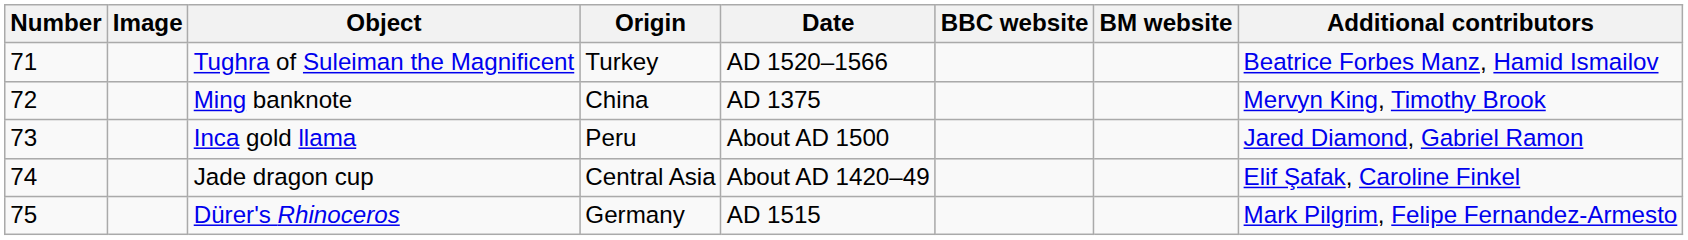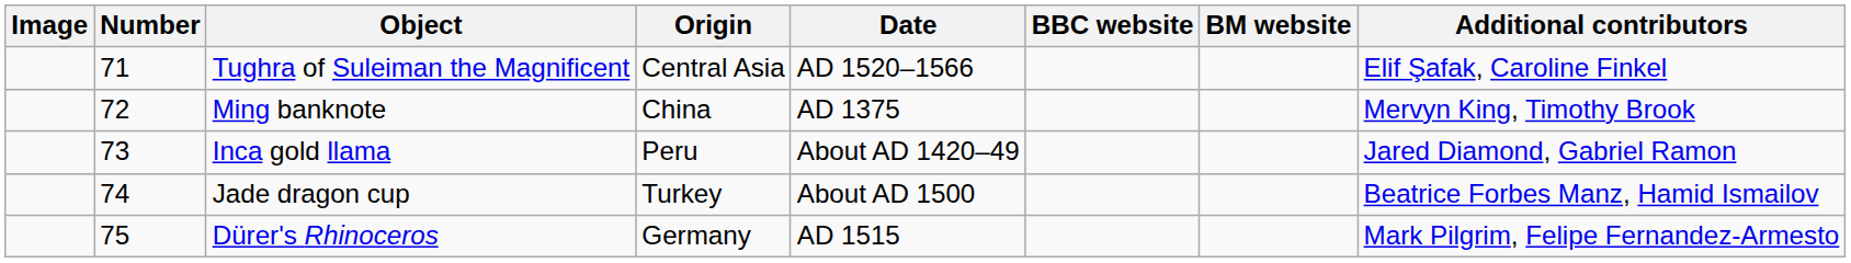 <table class="wikitable">
 <tr>
+<th>Image</th>
 <th>Number</th>
-<th>Image</th>
 <th>Object</th>
 <th>Origin</th>
 <th>Date</th>
 <th>BBC website</th>
 <th>BM website</th>
 <th>Additional contributors</th>
 </tr>
 <tr>
+<td></td>
 <td>71</td>
-<td></td>
 <td><a href='#'>Tughra</a> of <a href='#'>Suleiman the Magnificent</a></td>
-<td>Turkey</td>
+<td>Central Asia</td>
 <td>AD 1520–1566</td>
 <td></td>
 <td></td>
-<td><a href='#'>Beatrice Forbes Manz</a>, <a href='#'>Hamid Ismailov</a></td>
+<td><a href='#'>Elif Şafak</a>, <a href='#'>Caroline Finkel</a></td>
 </tr>
 <tr>
+<td></td>
 <td>72</td>
-<td></td>
 <td><a href='#'>Ming</a> banknote</td>
 <td>China</td>
 <td>AD 1375</td>
 <td></td>
 <td></td>
 <td><a href='#'>Mervyn King</a>, <a href='#'>Timothy Brook</a></td>
 </tr>
 <tr>
+<td></td>
 <td>73</td>
-<td></td>
 <td><a href='#'>Inca</a> gold <a href='#'>llama</a></td>
 <td>Peru</td>
-<td>About AD 1500</td>
+<td>About AD 1420–49</td>
 <td></td>
 <td></td>
 <td><a href='#'>Jared Diamond</a>, <a href='#'>Gabriel Ramon</a></td>
 </tr>
 <tr>
+<td></td>
 <td>74</td>
-<td></td>
 <td>Jade dragon cup</td>
-<td>Central Asia</td>
-<td>About AD 1420–49</td>
+<td>Turkey</td>
+<td>About AD 1500</td>
 <td></td>
 <td></td>
-<td><a href='#'>Elif Şafak</a>, <a href='#'>Caroline Finkel</a></td>
+<td><a href='#'>Beatrice Forbes Manz</a>, <a href='#'>Hamid Ismailov</a></td>
 </tr>
 <tr>
+<td></td>
 <td>75</td>
-<td></td>
 <td><a href='#'>Dürer's <em>Rhinoceros</em></a></td>
 <td>Germany</td>
 <td>AD 1515</td>
 <td></td>
 <td></td>
 <td><a href='#'>Mark Pilgrim</a>, <a href='#'>Felipe Fernandez-Armesto</a></td>
 </tr>
 </table>
